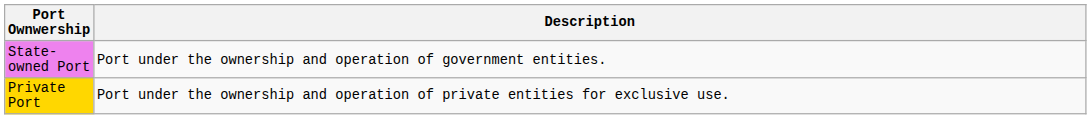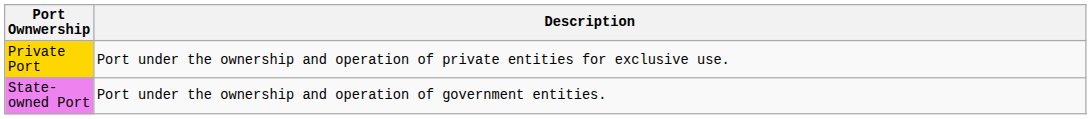 <table class="sortable wikitable" style="font-size: 85%">
 <tr>
 <th>Port Ownwership</th>
 <th style="width:800px;">Description</th>
 </tr>
 <tr>
+<td style="background:gold;">Private Port</td>
+<td>Port under the ownership and operation of private entities for exclusive use.</td>
+</tr>
+<tr>
 <td style="background:violet;">State-owned Port</td>
 <td>Port under the ownership and operation of government entities.</td>
 </tr>
-<tr>
-<td style="background:gold;">Private Port</td>
-<td>Port under the ownership and operation of private entities for exclusive use.</td>
-</tr>
 </table>
